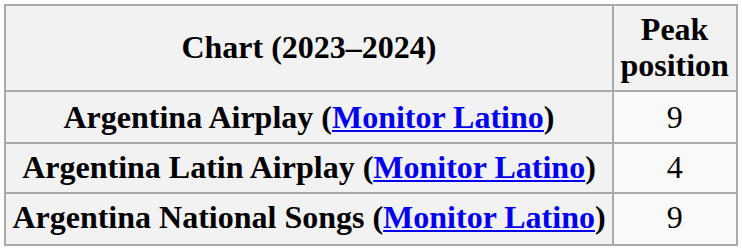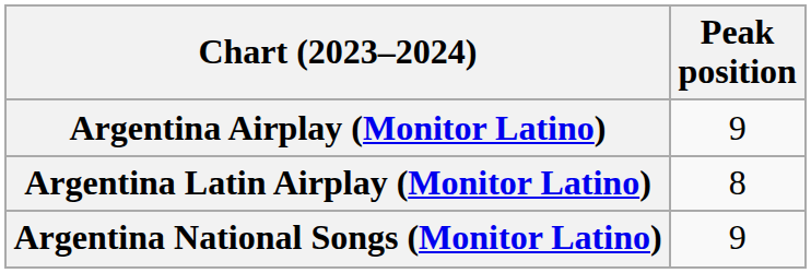 <table class="wikitable sortable plainrowheaders" style="text-align:center">
 <tr>
 <th scope="col">Chart (2023–2024)</th>
 <th scope="col">Peak<br>position</th>
 </tr>
 <tr>
 <th scope="row">Argentina Airplay (<a href='#'>Monitor Latino</a>)</th>
 <td>9</td>
 </tr>
 <tr>
 <th scope="row">Argentina Latin Airplay (<a href='#'>Monitor Latino</a>)</th>
-<td>4</td>
+<td>8</td>
 </tr>
 <tr>
 <th scope="row">Argentina National Songs (<a href='#'>Monitor Latino</a>)</th>
 <td>9</td>
 </tr>
 </table>
